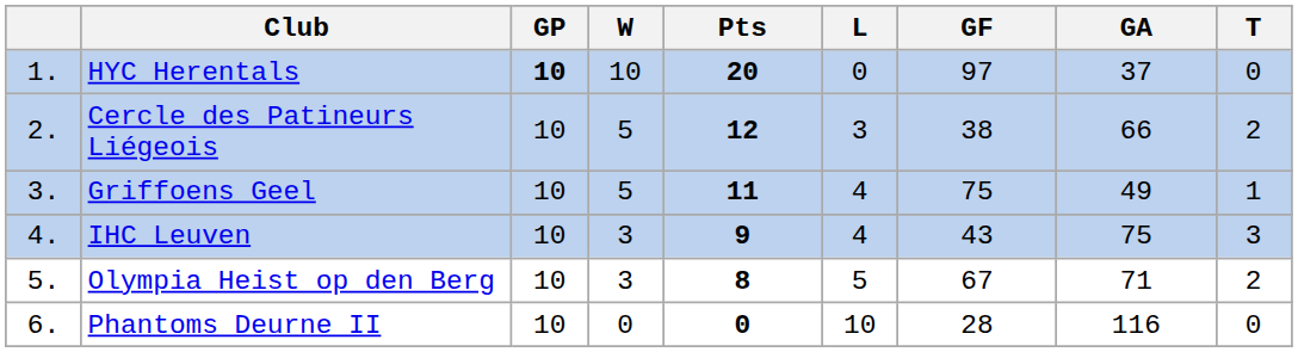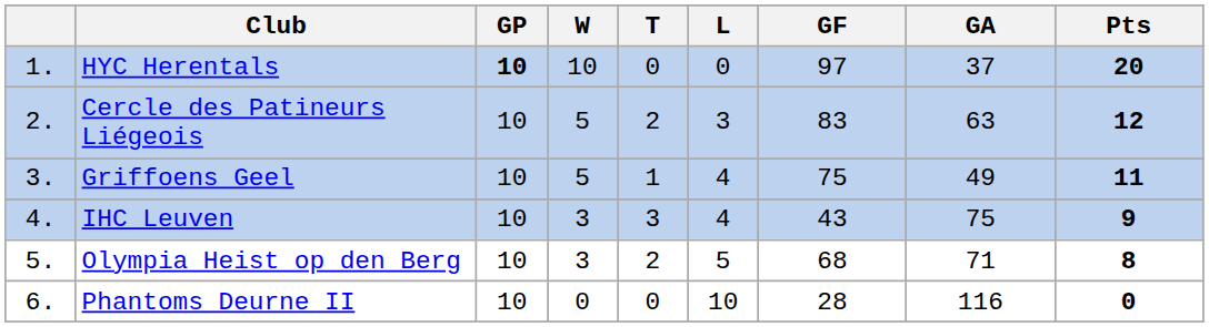 <table class="wikitable">
 <tr>
 <th width="30"></th>
 <th width="200">Club</th>
 <th width="30">GP</th>
 <th width="30">W</th>
-<th width="70">Pts</th>
+<th width="30">T</th>
 <th width="30">L</th>
 <th width="70">GF</th>
 <th width="70">GA</th>
-<th width="30">T</th>
+<th width="70">Pts</th>
 </tr>
 <tr bgcolor="#BCD2EE" align="center">
 <td>1.</td>
 <td align="left"><a href='#'>HYC Herentals</a></td>
 <td><strong>10</strong></td>
 <td>10</td>
-<td><strong>20</strong></td>
+<td>0</td>
 <td>0</td>
 <td>97</td>
 <td>37</td>
-<td>0</td>
+<td><strong>20</strong></td>
 </tr>
 <tr bgcolor="#BCD2EE" align="center">
 <td>2.</td>
 <td align="left"><a href='#'>Cercle des Patineurs Liégeois</a></td>
 <td>10</td>
 <td>5</td>
+<td>2</td>
+<td>3</td>
+<td>83</td>
+<td>63</td>
 <td><strong>12</strong></td>
-<td>3</td>
-<td>38</td>
-<td>66</td>
-<td>2</td>
 </tr>
 <tr bgcolor="#BCD2EE" align="center">
 <td>3.</td>
 <td align="left"><a href='#'>Griffoens Geel</a></td>
 <td>10</td>
 <td>5</td>
-<td><strong>11</strong></td>
+<td>1</td>
 <td>4</td>
 <td>75</td>
 <td>49</td>
-<td>1</td>
+<td><strong>11</strong></td>
 </tr>
 <tr bgcolor="#BCD2EE" align="center">
 <td>4.</td>
 <td align="left"><a href='#'>IHC Leuven</a></td>
 <td>10</td>
 <td>3</td>
-<td><strong>9</strong></td>
+<td>3</td>
 <td>4</td>
 <td>43</td>
 <td>75</td>
-<td>3</td>
+<td><strong>9</strong></td>
 </tr>
 <tr bgcolor="#FFFFFF" align="center">
 <td>5.</td>
 <td align="left"><a href='#'>Olympia Heist op den Berg</a></td>
 <td>10</td>
 <td>3</td>
+<td>2</td>
+<td>5</td>
+<td>68</td>
+<td>71</td>
 <td><strong>8</strong></td>
-<td>5</td>
-<td>67</td>
-<td>71</td>
-<td>2</td>
 </tr>
 <tr bgcolor="#FFFFFF" align="center">
 <td>6.</td>
 <td align="left"><a href='#'>Phantoms Deurne II</a></td>
 <td>10</td>
 <td>0</td>
-<td><strong>0</strong></td>
+<td>0</td>
 <td>10</td>
 <td>28</td>
 <td>116</td>
-<td>0</td>
+<td><strong>0</strong></td>
 </tr>
 </table>
